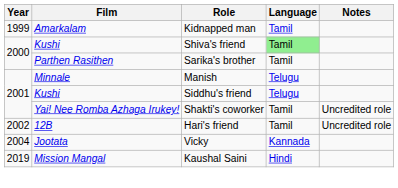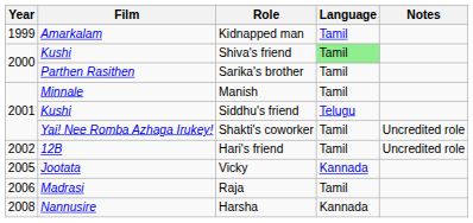 <table class="wikitable sortable">
 <tr>
 <th>Year</th>
 <th>Film</th>
 <th>Role</th>
 <th>Language</th>
 <th>Notes</th>
 </tr>
 <tr>
 <td>1999</td>
 <td><em><a href='#'>Amarkalam</a></em></td>
 <td>Kidnapped man</td>
 <td><a href='#'>Tamil</a></td>
 <td></td>
 </tr>
 <tr>
 <td rowspan="2">2000</td>
 <td><em><a href='#'>Kushi</a></em></td>
 <td>Shiva's friend</td>
 <td style="background: lightgreen;">Tamil</td>
 <td></td>
 </tr>
 <tr>
 <td><em><a href='#'>Parthen Rasithen</a></em></td>
 <td>Sarika's brother</td>
 <td>Tamil</td>
 <td></td>
 </tr>
 <tr>
 <td rowspan="3">2001</td>
 <td><em><a href='#'>Minnale</a></em></td>
 <td>Manish</td>
-<td><a href='#'>Telugu</a></td>
+<td>Tamil</td>
 <td></td>
 </tr>
 <tr>
 <td><em><a href='#'>Kushi</a></em></td>
 <td>Siddhu's friend</td>
 <td><a href='#'>Telugu</a></td>
 <td></td>
 </tr>
 <tr>
 <td><em><a href='#'>Yai! Nee Romba Azhaga Irukey!</a></em></td>
 <td>Shakti's coworker</td>
 <td>Tamil</td>
 <td>Uncredited role</td>
 </tr>
 <tr>
 <td>2002</td>
 <td><em><a href='#'>12B</a></em></td>
 <td>Hari's friend</td>
 <td>Tamil</td>
 <td>Uncredited role</td>
 </tr>
 <tr>
-<td>2004</td>
+<td>2005</td>
 <td><em><a href='#'>Jootata</a></em></td>
 <td>Vicky</td>
 <td><a href='#'>Kannada</a></td>
 <td></td>
 </tr>
 <tr>
-<td>2019</td>
-<td><em><a href='#'>Mission Mangal</a></em></td>
-<td>Kaushal Saini</td>
-<td><a href='#'>Hindi</a></td>
+<td>2006</td>
+<td><em><a href='#'>Madrasi</a></em></td>
+<td>Raja</td>
+<td>Tamil</td>
+<td></td>
+</tr>
+<tr>
+<td>2008</td>
+<td><em><a href='#'>Nannusire</a></em></td>
+<td>Harsha</td>
+<td>Kannada</td>
 <td></td>
 </tr>
 </table>
